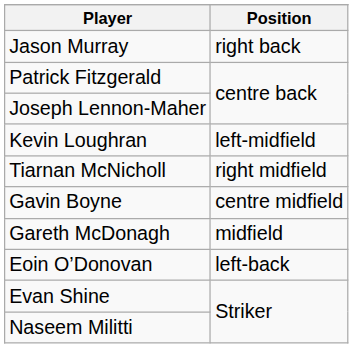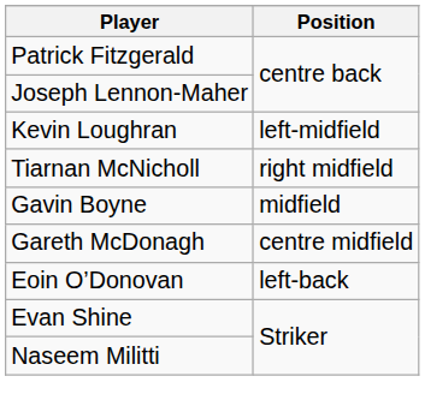 <table class="wikitable">
 <tr>
 </tr>
 <tr style="font-size:10pt;font-weight:bold">
 <th>Player</th>
 <th>Position</th>
-</tr>
-<tr>
-<td>Jason Murray</td>
-<td>right back</td>
 </tr>
 <tr>
 <td>Patrick Fitzgerald</td>
 <td rowspan=2>centre back</td>
 </tr>
 <tr>
 <td>Joseph Lennon-Maher</td>
 </tr>
 <tr>
 <td>Kevin Loughran</td>
 <td>left-midfield</td>
 </tr>
 <tr>
 <td>Tiarnan McNicholl</td>
 <td>right midfield</td>
 </tr>
 <tr>
 <td>Gavin Boyne</td>
-<td>centre midfield</td>
+<td>midfield</td>
 </tr>
 <tr>
 <td>Gareth McDonagh</td>
-<td>midfield</td>
+<td>centre midfield</td>
 </tr>
 <tr>
 <td>Eoin O’Donovan</td>
 <td>left-back</td>
 </tr>
 <tr>
 <td>Evan Shine</td>
 <td rowspan=2>Striker</td>
 </tr>
 <tr>
 <td>Naseem Militti</td>
 </tr>
 </table>
